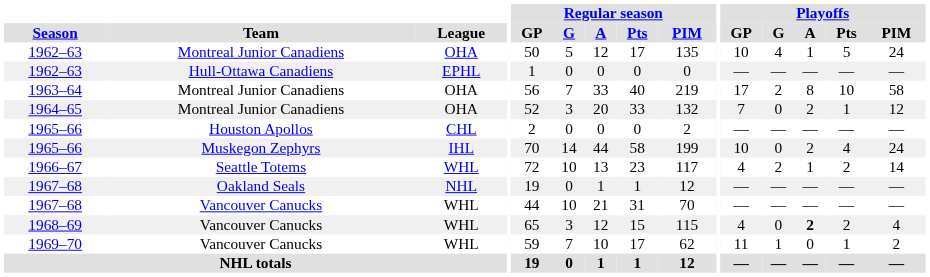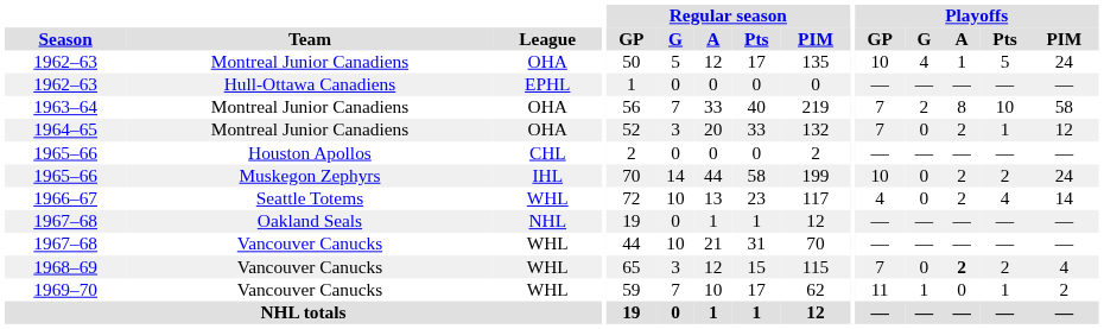 <table border="0" cellpadding="1" cellspacing="0" style="text-align:center; width:60em">
 <tr bgcolor="#e0e0e0">
 <th colspan="3" bgcolor="#ffffff"></th>
 <th rowspan="100" bgcolor="#ffffff"></th>
 <th colspan="5"><a href='#'>Regular season</a></th>
 <th rowspan="100" bgcolor="#ffffff"></th>
 <th colspan="5"><a href='#'>Playoffs</a></th>
 </tr>
 <tr bgcolor="#e0e0e0">
 <th><a href='#'>Season</a></th>
 <th>Team</th>
 <th>League</th>
 <th>GP</th>
 <th><a href='#'>G</a></th>
 <th><a href='#'>A</a></th>
 <th><a href='#'>Pts</a></th>
 <th><a href='#'>PIM</a></th>
 <th>GP</th>
 <th>G</th>
 <th>A</th>
 <th>Pts</th>
 <th>PIM</th>
 </tr>
 <tr>
 <td><a href='#'>1962–63</a></td>
 <td><a href='#'>Montreal Junior Canadiens</a></td>
 <td><a href='#'>OHA</a></td>
 <td>50</td>
 <td>5</td>
 <td>12</td>
 <td>17</td>
 <td>135</td>
 <td>10</td>
 <td>4</td>
 <td>1</td>
 <td>5</td>
 <td>24</td>
 </tr>
 <tr bgcolor="#f0f0f0">
 <td><a href='#'>1962–63</a></td>
 <td><a href='#'>Hull-Ottawa Canadiens</a></td>
 <td><a href='#'>EPHL</a></td>
 <td>1</td>
 <td>0</td>
 <td>0</td>
 <td>0</td>
 <td>0</td>
 <td>—</td>
 <td>—</td>
 <td>—</td>
 <td>—</td>
 <td>—</td>
 </tr>
 <tr>
 <td><a href='#'>1963–64</a></td>
 <td>Montreal Junior Canadiens</td>
 <td>OHA</td>
 <td>56</td>
 <td>7</td>
 <td>33</td>
 <td>40</td>
 <td>219</td>
-<td>17</td>
+<td>7</td>
 <td>2</td>
 <td>8</td>
 <td>10</td>
 <td>58</td>
 </tr>
 <tr bgcolor="#f0f0f0">
 <td><a href='#'>1964–65</a></td>
 <td>Montreal Junior Canadiens</td>
 <td>OHA</td>
 <td>52</td>
 <td>3</td>
 <td>20</td>
 <td>33</td>
 <td>132</td>
 <td>7</td>
 <td>0</td>
 <td>2</td>
 <td>1</td>
 <td>12</td>
 </tr>
 <tr>
 <td><a href='#'>1965–66</a></td>
 <td><a href='#'>Houston Apollos</a></td>
 <td><a href='#'>CHL</a></td>
 <td>2</td>
 <td>0</td>
 <td>0</td>
 <td>0</td>
 <td>2</td>
 <td>—</td>
 <td>—</td>
 <td>—</td>
 <td>—</td>
 <td>—</td>
 </tr>
 <tr bgcolor="#f0f0f0">
 <td><a href='#'>1965–66</a></td>
 <td><a href='#'>Muskegon Zephyrs</a></td>
 <td><a href='#'>IHL</a></td>
 <td>70</td>
 <td>14</td>
 <td>44</td>
 <td>58</td>
 <td>199</td>
 <td>10</td>
 <td>0</td>
 <td>2</td>
-<td>4</td>
+<td>2</td>
 <td>24</td>
 </tr>
 <tr>
 <td><a href='#'>1966–67</a></td>
 <td><a href='#'>Seattle Totems</a></td>
 <td><a href='#'>WHL</a></td>
 <td>72</td>
 <td>10</td>
 <td>13</td>
 <td>23</td>
 <td>117</td>
 <td>4</td>
+<td>0</td>
 <td>2</td>
-<td>1</td>
-<td>2</td>
+<td>4</td>
 <td>14</td>
 </tr>
 <tr bgcolor="#f0f0f0">
 <td><a href='#'>1967–68</a></td>
 <td><a href='#'>Oakland Seals</a></td>
 <td><a href='#'>NHL</a></td>
 <td>19</td>
 <td>0</td>
 <td>1</td>
 <td>1</td>
 <td>12</td>
 <td>—</td>
 <td>—</td>
 <td>—</td>
 <td>—</td>
 <td>—</td>
 </tr>
 <tr>
 <td><a href='#'>1967–68</a></td>
 <td><a href='#'>Vancouver Canucks</a></td>
 <td>WHL</td>
 <td>44</td>
 <td>10</td>
 <td>21</td>
 <td>31</td>
 <td>70</td>
 <td>—</td>
 <td>—</td>
 <td>—</td>
 <td>—</td>
 <td>—</td>
 </tr>
 <tr bgcolor="#f0f0f0">
 <td><a href='#'>1968–69</a></td>
 <td>Vancouver Canucks</td>
 <td>WHL</td>
 <td>65</td>
 <td>3</td>
 <td>12</td>
 <td>15</td>
 <td>115</td>
-<td>4</td>
+<td>7</td>
 <td>0</td>
 <td><strong>2</strong></td>
 <td>2</td>
 <td>4</td>
 </tr>
 <tr>
 <td><a href='#'>1969–70</a></td>
 <td>Vancouver Canucks</td>
 <td>WHL</td>
 <td>59</td>
 <td>7</td>
 <td>10</td>
 <td>17</td>
 <td>62</td>
 <td>11</td>
 <td>1</td>
 <td>0</td>
 <td>1</td>
 <td>2</td>
 </tr>
 <tr bgcolor="#e0e0e0">
 <th colspan="3">NHL totals</th>
 <th>19</th>
 <th>0</th>
 <th>1</th>
 <th>1</th>
 <th>12</th>
 <th>—</th>
 <th>—</th>
 <th>—</th>
 <th>—</th>
 <th>—</th>
 </tr>
 </table>
